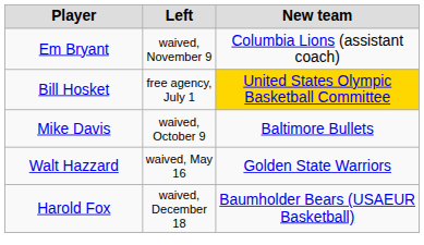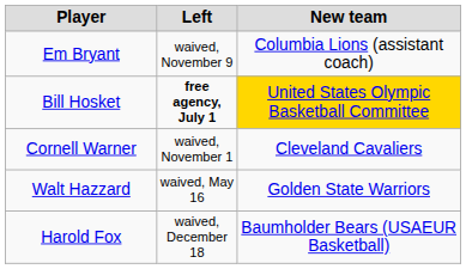 <table class="wikitable" style="text-align: center">
 <tr align="center"  bgcolor="#dddddd">
 <td style="width:140px"><strong>Player</strong></td>
 <td style="width:70px"><strong>Left</strong></td>
 <td style="width:210px"><strong>New team</strong></td>
 </tr>
 <tr style="height:40px">
 <td><a href='#'>Em Bryant</a></td>
 <td style="font-size: 80%">waived, November 9</td>
 <td><a href='#'>Columbia Lions</a> (assistant coach)</td>
 </tr>
 <tr style="height:40px">
 <td><a href='#'>Bill Hosket</a></td>
-<td style="font-size: 80%">free agency, July 1</td>
+<td style="font-size: 80%"><strong>free agency, July 1</strong></td>
 <td style="background: gold;"><a href='#'>United States Olympic Basketball Committee</a></td>
 </tr>
 <tr style="height:40px">
-<td><a href='#'>Mike Davis</a></td>
-<td style="font-size: 80%">waived, October 9</td>
-<td><a href='#'>Baltimore Bullets</a></td>
+<td><a href='#'>Cornell Warner</a></td>
+<td style="font-size: 80%">waived, November 1</td>
+<td><a href='#'>Cleveland Cavaliers</a></td>
 </tr>
 <tr style="height:40px">
 <td><a href='#'>Walt Hazzard</a></td>
 <td style="font-size: 80%">waived, May 16</td>
 <td><a href='#'>Golden State Warriors</a></td>
 </tr>
 <tr style="height:40px">
 <td><a href='#'>Harold Fox</a></td>
 <td style="font-size: 80%">waived, December 18</td>
 <td><a href='#'>Baumholder Bears (USAEUR Basketball)</a></td>
 </tr>
 </table>
